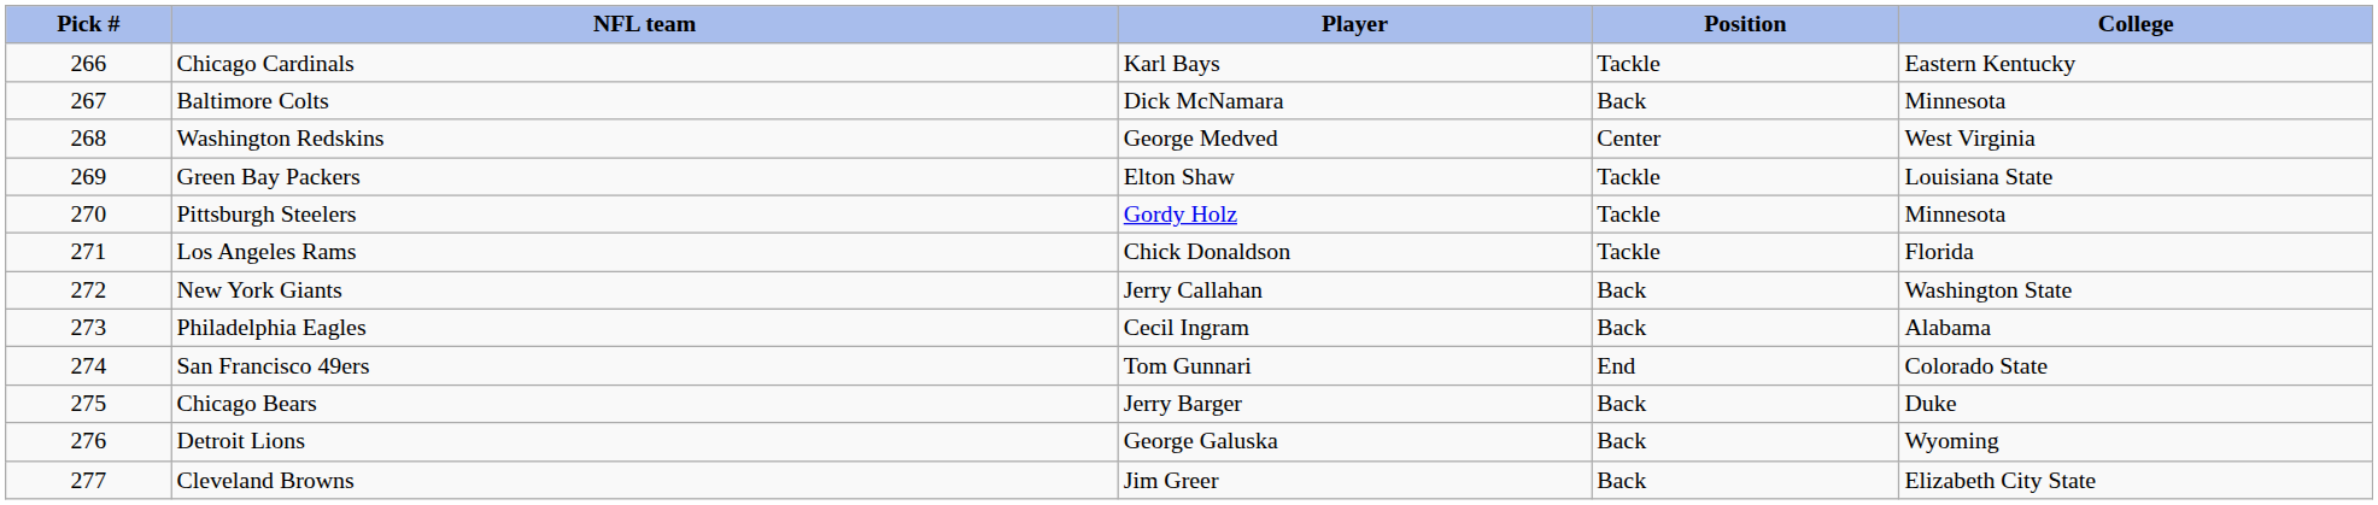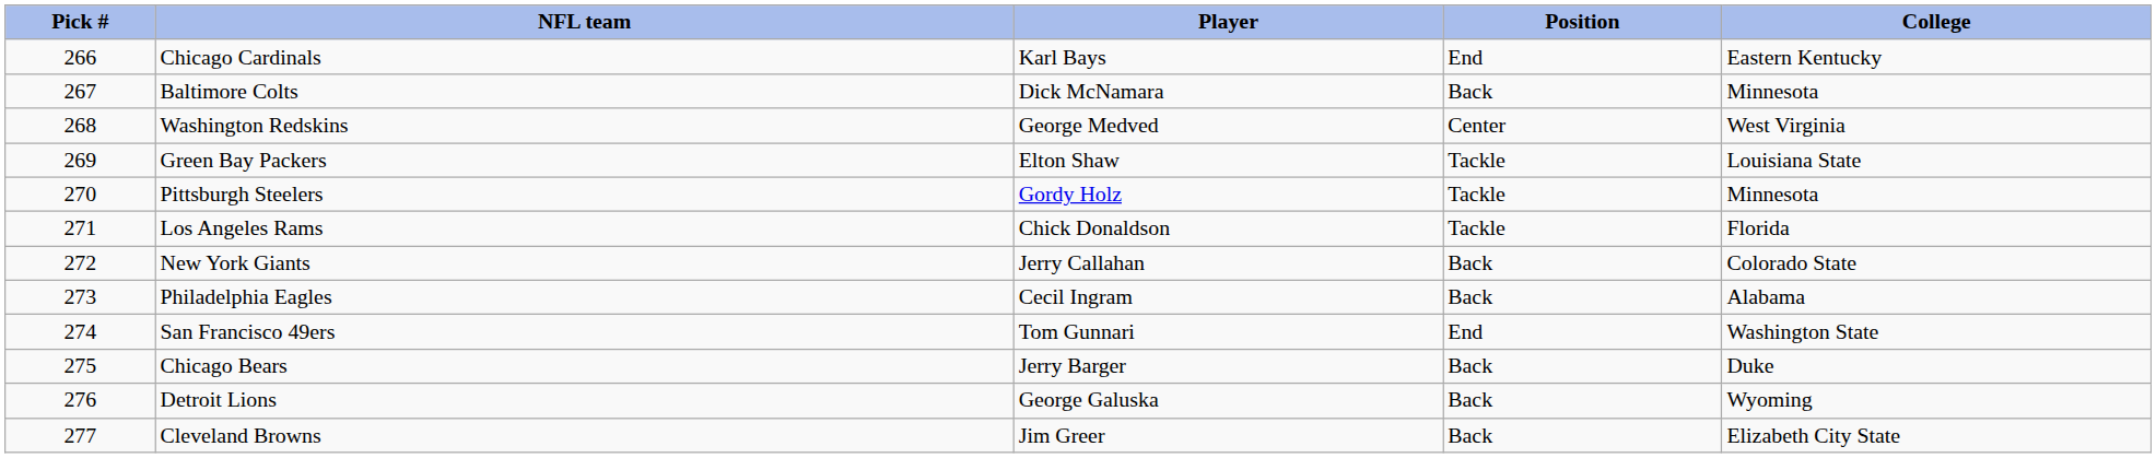 <table class="wikitable sortable sortable" style="width: 100%">
 <tr>
 <th style="background:#A8BDEC;" width=7%>Pick #</th>
 <th width=40% style="background:#A8BDEC;">NFL team</th>
 <th width=20% style="background:#A8BDEC;">Player</th>
 <th width=13% style="background:#A8BDEC;">Position</th>
 <th style="background:#A8BDEC;">College</th>
 </tr>
 <tr>
 <td align=center>266</td>
 <td>Chicago Cardinals</td>
 <td>Karl Bays</td>
-<td>Tackle</td>
+<td>End</td>
 <td>Eastern Kentucky</td>
 </tr>
 <tr>
 <td align=center>267</td>
 <td>Baltimore Colts</td>
 <td>Dick McNamara</td>
 <td>Back</td>
 <td>Minnesota</td>
 </tr>
 <tr>
 <td align=center>268</td>
 <td>Washington Redskins</td>
 <td>George Medved</td>
 <td>Center</td>
 <td>West Virginia</td>
 </tr>
 <tr>
 <td align=center>269</td>
 <td>Green Bay Packers</td>
 <td>Elton Shaw</td>
 <td>Tackle</td>
 <td>Louisiana State</td>
 </tr>
 <tr>
 <td align=center>270</td>
 <td>Pittsburgh Steelers</td>
 <td><a href='#'>Gordy Holz</a></td>
 <td>Tackle</td>
 <td>Minnesota</td>
 </tr>
 <tr>
 <td align=center>271</td>
 <td>Los Angeles Rams</td>
 <td>Chick Donaldson</td>
 <td>Tackle</td>
 <td>Florida</td>
 </tr>
 <tr>
 <td align=center>272</td>
 <td>New York Giants</td>
 <td>Jerry Callahan</td>
 <td>Back</td>
-<td>Washington State</td>
+<td>Colorado State</td>
 </tr>
 <tr>
 <td align=center>273</td>
 <td>Philadelphia Eagles</td>
 <td>Cecil Ingram</td>
 <td>Back</td>
 <td>Alabama</td>
 </tr>
 <tr>
 <td align=center>274</td>
 <td>San Francisco 49ers</td>
 <td>Tom Gunnari</td>
 <td>End</td>
-<td>Colorado State</td>
+<td>Washington State</td>
 </tr>
 <tr>
 <td align=center>275</td>
 <td>Chicago Bears</td>
 <td>Jerry Barger</td>
 <td>Back</td>
 <td>Duke</td>
 </tr>
 <tr>
 <td align=center>276</td>
 <td>Detroit Lions</td>
 <td>George Galuska</td>
 <td>Back</td>
 <td>Wyoming</td>
 </tr>
 <tr>
 <td align=center>277</td>
 <td>Cleveland Browns</td>
 <td>Jim Greer</td>
 <td>Back</td>
 <td>Elizabeth City State</td>
 </tr>
 </table>
